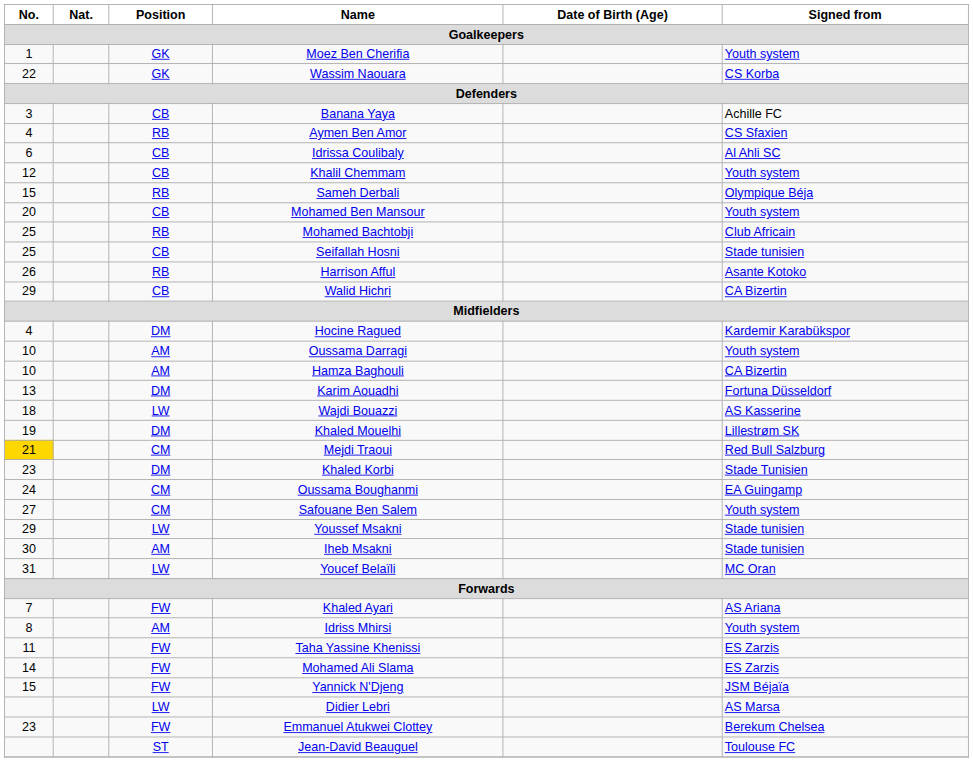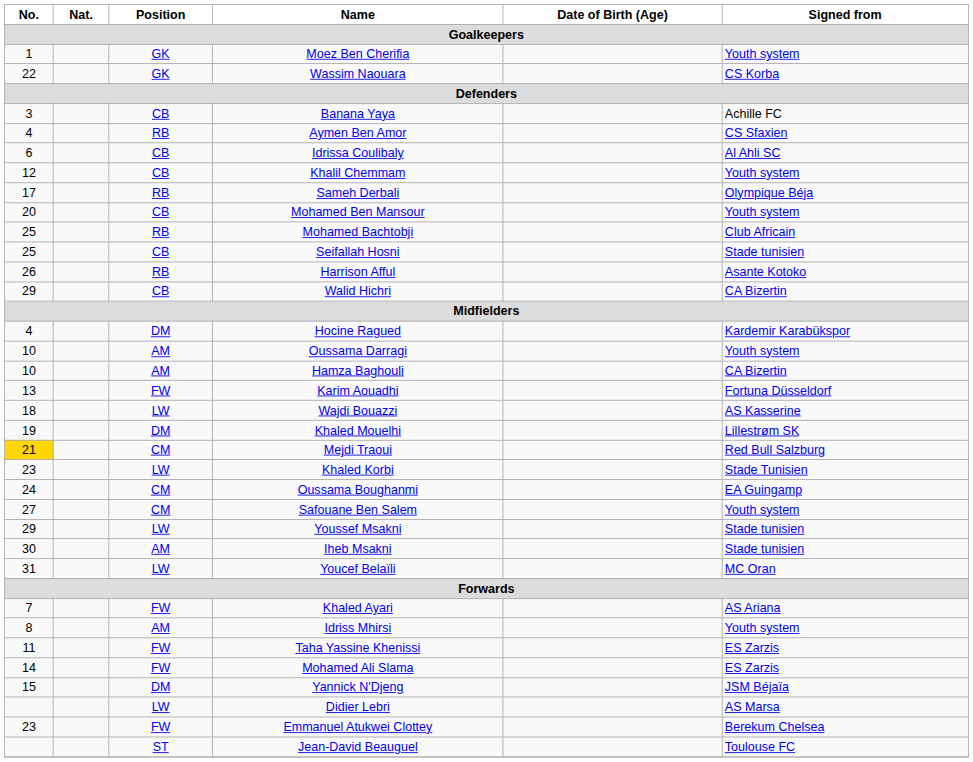 <table class="wikitable" style="text-align:center; font-size:90%; width:70%">
 <tr>
 <th style="background:white; color:black; text-align:center;">No.</th>
 <th style="background:white; color:black; text-align:center;">Nat.</th>
 <th style="background:white; color:black; text-align:center;">Position</th>
 <th style="background:white; color:black; text-align:center;">Name</th>
 <th style="background:white; color:black; text-align:center;">Date of Birth (Age)</th>
 <th style="background:white; color:black; text-align:center;">Signed from</th>
 </tr>
 <tr>
 <th colspan=10 style="background:#DCDCDC; text-align:center;">Goalkeepers</th>
 </tr>
 <tr>
 <td>1</td>
 <td></td>
 <td><a href='#'>GK</a></td>
 <td><a href='#'>Moez Ben Cherifia</a></td>
 <td></td>
 <td style="text-align:left"> <a href='#'>Youth system</a></td>
 </tr>
 <tr>
 <td>22</td>
 <td></td>
 <td><a href='#'>GK</a></td>
 <td><a href='#'>Wassim Naouara</a></td>
 <td></td>
 <td style="text-align:left"> <a href='#'>CS Korba</a></td>
 </tr>
 <tr>
 <th colspan=10 style="background:#DCDCDC; text-align:center;">Defenders</th>
 </tr>
 <tr>
 <td>3</td>
 <td></td>
 <td><a href='#'>CB</a></td>
 <td><a href='#'>Banana Yaya</a></td>
 <td></td>
 <td style="text-align:left"> Achille FC</td>
 </tr>
 <tr>
 <td>4</td>
 <td></td>
 <td><a href='#'>RB</a></td>
 <td><a href='#'>Aymen Ben Amor</a></td>
 <td></td>
 <td style="text-align:left"> <a href='#'>CS Sfaxien</a></td>
 </tr>
 <tr>
 <td>6</td>
 <td></td>
 <td><a href='#'>CB</a></td>
 <td><a href='#'>Idrissa Coulibaly</a></td>
 <td></td>
 <td style="text-align:left"> <a href='#'>Al Ahli SC</a></td>
 </tr>
 <tr>
 <td>12</td>
 <td></td>
 <td><a href='#'>CB</a></td>
 <td><a href='#'>Khalil Chemmam</a></td>
 <td></td>
 <td style="text-align:left"> <a href='#'>Youth system</a></td>
 </tr>
 <tr>
-<td>15</td>
+<td>17</td>
 <td></td>
 <td><a href='#'>RB</a></td>
 <td><a href='#'>Sameh Derbali</a></td>
 <td></td>
 <td style="text-align:left"> <a href='#'>Olympique Béja</a></td>
 </tr>
 <tr>
 <td>20</td>
 <td></td>
 <td><a href='#'>CB</a></td>
 <td><a href='#'>Mohamed Ben Mansour</a></td>
 <td></td>
 <td style="text-align:left"> <a href='#'>Youth system</a></td>
 </tr>
 <tr>
 <td>25</td>
 <td></td>
 <td><a href='#'>RB</a></td>
 <td><a href='#'>Mohamed Bachtobji</a></td>
 <td></td>
 <td style="text-align:left"> <a href='#'>Club Africain</a></td>
 </tr>
 <tr>
 <td>25</td>
 <td></td>
 <td><a href='#'>CB</a></td>
 <td><a href='#'>Seifallah Hosni</a></td>
 <td></td>
 <td style="text-align:left"> <a href='#'>Stade tunisien</a></td>
 </tr>
 <tr>
 <td>26</td>
 <td></td>
 <td><a href='#'>RB</a></td>
 <td><a href='#'>Harrison Afful</a></td>
 <td></td>
 <td style="text-align:left"> <a href='#'>Asante Kotoko</a></td>
 </tr>
 <tr>
 <td>29</td>
 <td></td>
 <td><a href='#'>CB</a></td>
 <td><a href='#'>Walid Hichri</a></td>
 <td></td>
 <td style="text-align:left"> <a href='#'>CA Bizertin</a></td>
 </tr>
 <tr>
 <th colspan=10 style="background:#DCDCDC; text-align:center;">Midfielders</th>
 </tr>
 <tr>
 <td>4</td>
 <td></td>
 <td><a href='#'>DM</a></td>
 <td><a href='#'>Hocine Ragued</a></td>
 <td></td>
 <td style="text-align:left"> <a href='#'>Kardemir Karabükspor</a></td>
 </tr>
 <tr>
 <td>10</td>
 <td></td>
 <td><a href='#'>AM</a></td>
 <td><a href='#'>Oussama Darragi</a></td>
 <td></td>
 <td style="text-align:left"> <a href='#'>Youth system</a></td>
 </tr>
 <tr>
 <td>10</td>
 <td></td>
 <td><a href='#'>AM</a></td>
 <td><a href='#'>Hamza Baghouli</a></td>
 <td></td>
 <td style="text-align:left"> <a href='#'>CA Bizertin</a></td>
 </tr>
 <tr>
 <td>13</td>
 <td></td>
-<td><a href='#'>DM</a></td>
+<td><a href='#'>FW</a></td>
 <td><a href='#'>Karim Aouadhi</a></td>
 <td></td>
 <td style="text-align:left"> <a href='#'>Fortuna Düsseldorf</a></td>
 </tr>
 <tr>
 <td>18</td>
 <td></td>
 <td><a href='#'>LW</a></td>
 <td><a href='#'>Wajdi Bouazzi</a></td>
 <td></td>
 <td style="text-align:left"> <a href='#'>AS Kasserine</a></td>
 </tr>
 <tr>
 <td>19</td>
 <td></td>
 <td><a href='#'>DM</a></td>
 <td><a href='#'>Khaled Mouelhi</a></td>
 <td></td>
 <td style="text-align:left"> <a href='#'>Lillestrøm SK</a></td>
 </tr>
 <tr>
 <td style="background: gold;">21</td>
 <td></td>
 <td><a href='#'>CM</a></td>
 <td><a href='#'>Mejdi Traoui</a></td>
 <td></td>
 <td style="text-align:left"> <a href='#'>Red Bull Salzburg</a></td>
 </tr>
 <tr>
 <td>23</td>
 <td></td>
-<td><a href='#'>DM</a></td>
+<td><a href='#'>LW</a></td>
 <td><a href='#'>Khaled Korbi</a></td>
 <td></td>
 <td style="text-align:left"> <a href='#'>Stade Tunisien</a></td>
 </tr>
 <tr>
 <td>24</td>
 <td></td>
 <td><a href='#'>CM</a></td>
 <td><a href='#'>Oussama Boughanmi</a></td>
 <td></td>
 <td style="text-align:left"> <a href='#'>EA Guingamp</a></td>
 </tr>
 <tr>
 <td>27</td>
 <td></td>
 <td><a href='#'>CM</a></td>
 <td><a href='#'>Safouane Ben Salem</a></td>
 <td></td>
 <td style="text-align:left"> <a href='#'>Youth system</a></td>
 </tr>
 <tr>
 <td>29</td>
 <td></td>
 <td><a href='#'>LW</a></td>
 <td><a href='#'>Youssef Msakni</a></td>
 <td></td>
 <td style="text-align:left"> <a href='#'>Stade tunisien</a></td>
 </tr>
 <tr>
 <td>30</td>
 <td></td>
 <td><a href='#'>AM</a></td>
 <td><a href='#'>Iheb Msakni</a></td>
 <td></td>
 <td style="text-align:left"> <a href='#'>Stade tunisien</a></td>
 </tr>
 <tr>
 <td>31</td>
 <td></td>
 <td><a href='#'>LW</a></td>
 <td><a href='#'>Youcef Belaïli</a></td>
 <td></td>
 <td style="text-align:left"> <a href='#'>MC Oran</a></td>
 </tr>
 <tr>
 <th colspan=10 style="background:#DCDCDC; text-align:center;">Forwards</th>
 </tr>
 <tr>
 <td>7</td>
 <td></td>
 <td><a href='#'>FW</a></td>
 <td><a href='#'>Khaled Ayari</a></td>
 <td></td>
 <td style="text-align:left"> <a href='#'>AS Ariana</a></td>
 </tr>
 <tr>
 <td>8</td>
 <td></td>
 <td><a href='#'>AM</a></td>
 <td><a href='#'>Idriss Mhirsi</a></td>
 <td></td>
 <td style="text-align:left"> <a href='#'>Youth system</a></td>
 </tr>
 <tr>
 <td>11</td>
 <td></td>
 <td><a href='#'>FW</a></td>
 <td><a href='#'>Taha Yassine Khenissi</a></td>
 <td></td>
 <td style="text-align:left"> <a href='#'>ES Zarzis</a></td>
 </tr>
 <tr>
 <td>14</td>
 <td></td>
 <td><a href='#'>FW</a></td>
 <td><a href='#'>Mohamed Ali Slama</a></td>
 <td></td>
 <td style="text-align:left"> <a href='#'>ES Zarzis</a></td>
 </tr>
 <tr>
 <td>15</td>
 <td></td>
-<td><a href='#'>FW</a></td>
+<td><a href='#'>DM</a></td>
 <td><a href='#'>Yannick N'Djeng</a></td>
 <td></td>
 <td style="text-align:left"> <a href='#'>JSM Béjaïa</a></td>
 </tr>
 <tr>
 <td></td>
 <td></td>
 <td><a href='#'>LW</a></td>
 <td><a href='#'>Didier Lebri</a></td>
 <td></td>
 <td style="text-align:left"> <a href='#'>AS Marsa</a></td>
 </tr>
 <tr>
 <td>23</td>
 <td></td>
 <td><a href='#'>FW</a></td>
 <td><a href='#'>Emmanuel Atukwei Clottey</a></td>
 <td></td>
 <td style="text-align:left"> <a href='#'>Berekum Chelsea</a></td>
 </tr>
 <tr>
 <td></td>
 <td></td>
 <td><a href='#'>ST</a></td>
 <td><a href='#'>Jean-David Beauguel</a></td>
 <td></td>
 <td style="text-align:left"> <a href='#'>Toulouse FC</a></td>
 </tr>
 <tr>
 </tr>
 </table>
